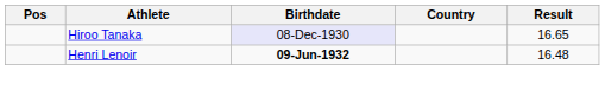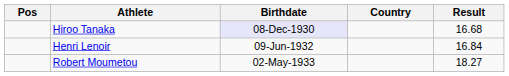 <table class="wikitable"  style="text-align:center; width:60%;">
 <tr>
 <th>Pos</th>
 <th>Athlete</th>
 <th>Birthdate</th>
 <th>Country</th>
 <th>Result</th>
 </tr>
 <tr>
 <td align=center></td>
 <td align=left><a href='#'>Hiroo Tanaka</a></td>
 <td style="background: lavender;">08-Dec-1930</td>
 <td align=left></td>
-<td>16.65</td>
+<td>16.68</td>
 </tr>
 <tr>
 <td align=center></td>
 <td align=left><a href='#'>Henri Lenoir</a></td>
-<td><strong>09-Jun-1932</strong></td>
+<td>09-Jun-1932</td>
 <td align=left></td>
-<td>16.48</td>
+<td>16.84</td>
+</tr>
+<tr>
+<td align=center></td>
+<td align=left><a href='#'>Robert Moumetou</a></td>
+<td>02-May-1933</td>
+<td align=left></td>
+<td>18.27</td>
 </tr>
 </table>
